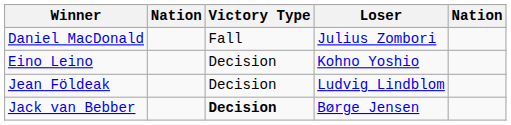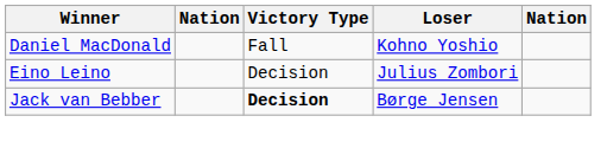 <table class="wikitable sortable" style="text-align:left;">
 <tr>
 <th>Winner</th>
 <th>Nation</th>
 <th>Victory Type</th>
 <th>Loser</th>
 <th>Nation</th>
 </tr>
 <tr>
 <td><a href='#'>Daniel MacDonald</a></td>
 <td></td>
 <td>Fall</td>
-<td><a href='#'>Julius Zombori</a></td>
+<td><a href='#'>Kohno Yoshio</a></td>
 <td></td>
 </tr>
 <tr>
 <td><a href='#'>Eino Leino</a></td>
 <td></td>
 <td>Decision</td>
-<td><a href='#'>Kohno Yoshio</a></td>
-<td></td>
-</tr>
-<tr>
-<td><a href='#'>Jean Földeak</a></td>
-<td></td>
-<td>Decision</td>
-<td><a href='#'>Ludvig Lindblom</a></td>
+<td><a href='#'>Julius Zombori</a></td>
 <td></td>
 </tr>
 <tr>
 <td><a href='#'>Jack van Bebber</a></td>
 <td></td>
 <td><strong>Decision</strong></td>
 <td><a href='#'>Børge Jensen</a></td>
 <td></td>
 </tr>
 </table>
